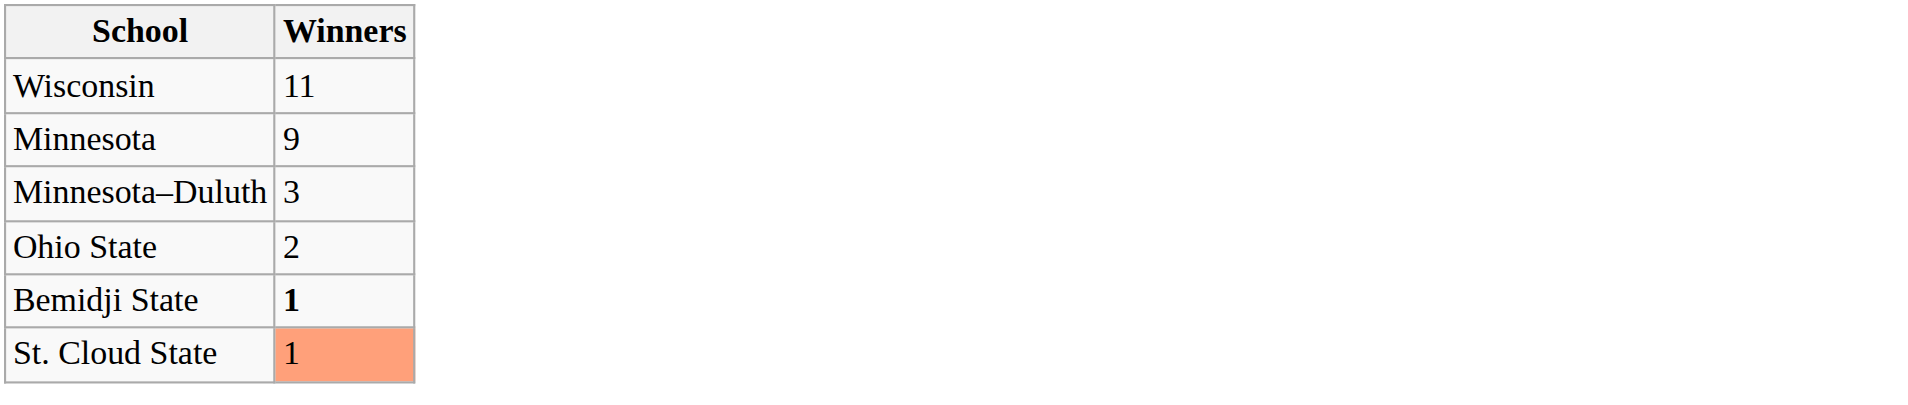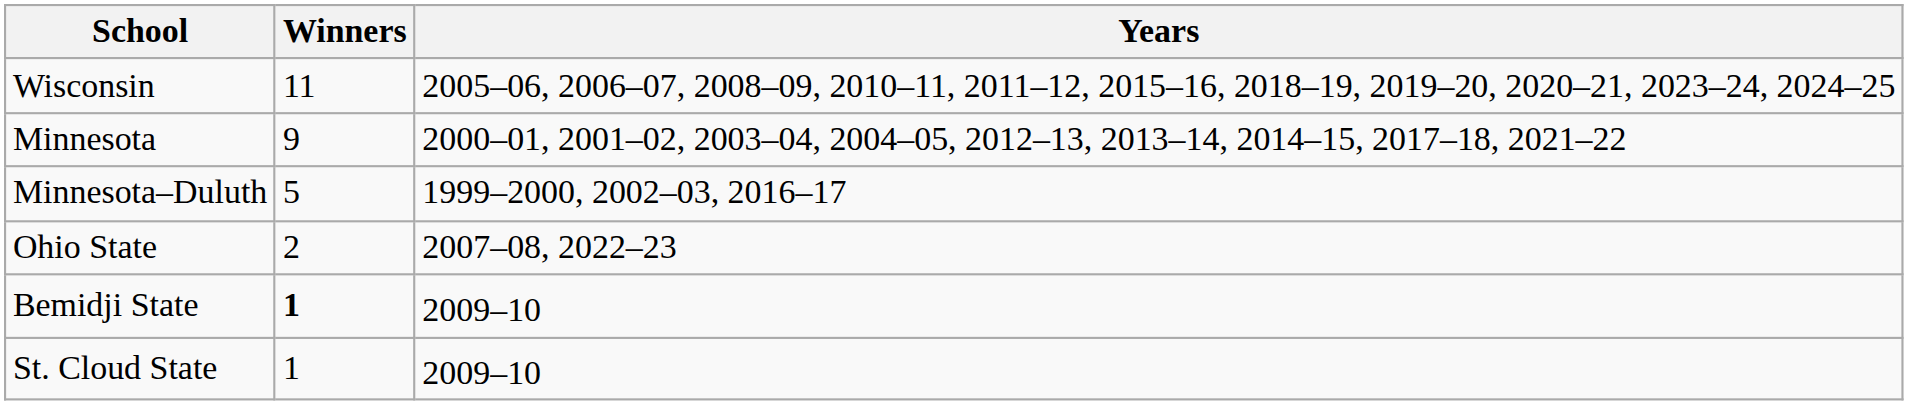 <table class="wikitable sortable">
 <tr>
 <th>School</th>
 <th>Winners</th>
+<th>Years</th>
 </tr>
 <tr>
 <td>Wisconsin</td>
 <td>11</td>
+<td>2005–06, 2006–07, 2008–09, 2010–11, 2011–12, 2015–16, 2018–19, 2019–20, 2020–21, 2023–24, 2024–25</td>
 </tr>
 <tr>
 <td>Minnesota</td>
 <td>9</td>
+<td>2000–01, 2001–02, 2003–04, 2004–05, 2012–13, 2013–14, 2014–15, 2017–18, 2021–22</td>
 </tr>
 <tr>
 <td>Minnesota–Duluth</td>
-<td>3</td>
+<td>5</td>
+<td>1999–2000, 2002–03, 2016–17</td>
 </tr>
 <tr>
 <td>Ohio State</td>
 <td>2</td>
+<td>2007–08, 2022–23</td>
 </tr>
 <tr>
 <td>Bemidji State</td>
 <td><strong>1</strong></td>
+<td>2009–10<sup></sup></td>
 </tr>
 <tr>
 <td>St. Cloud State</td>
-<td style="background: lightsalmon;">1</td>
+<td>1</td>
+<td>2009–10<sup></sup></td>
 </tr>
 </table>
